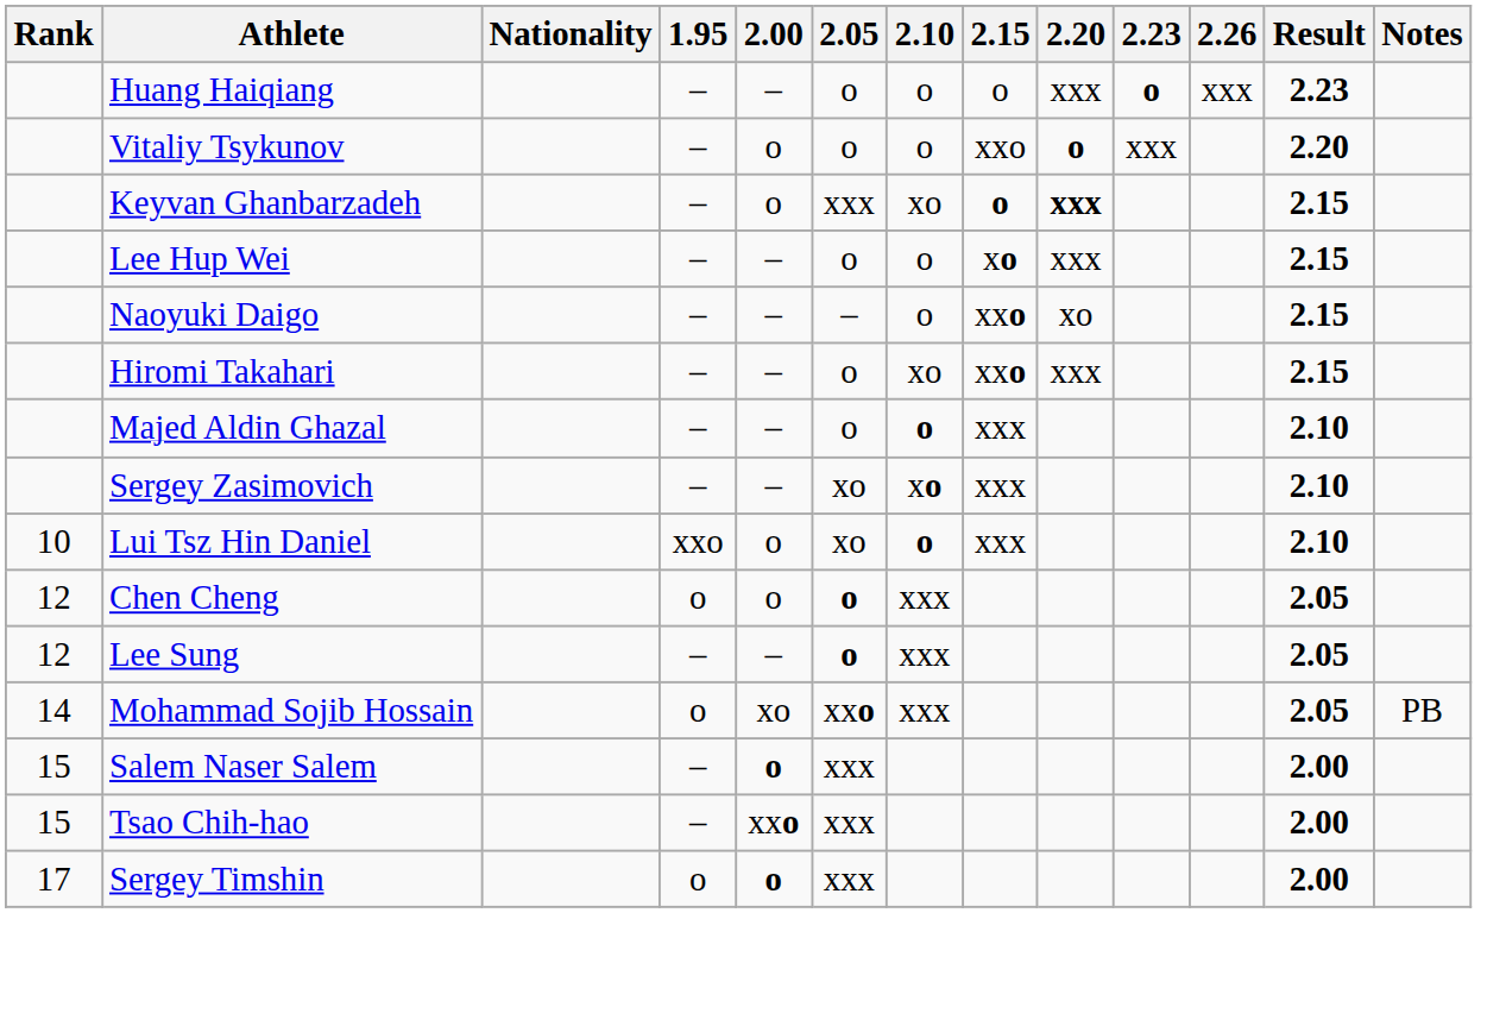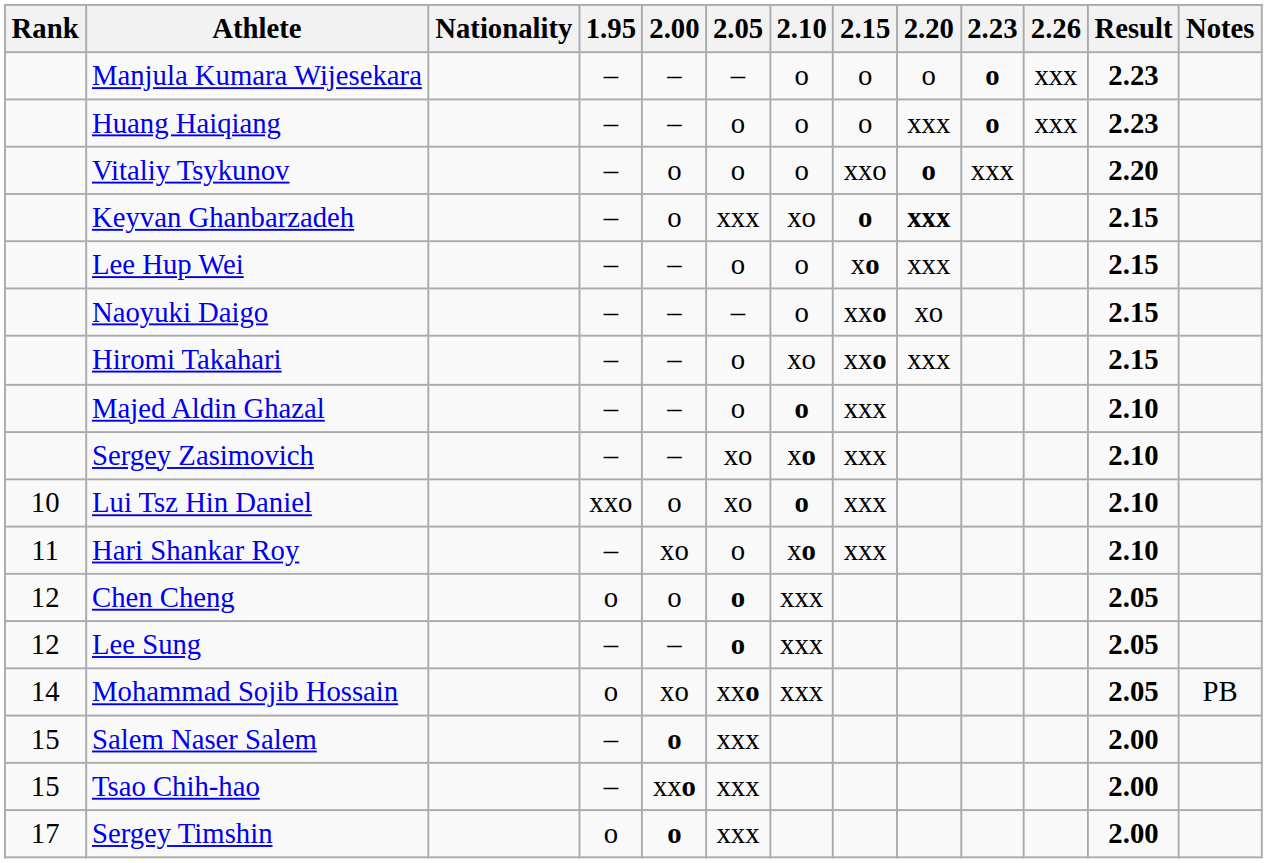 <table class="wikitable sortable" style="text-align:center;font-size:95%">
 <tr>
 <th>Rank</th>
 <th>Athlete</th>
 <th>Nationality</th>
 <th>1.95</th>
 <th>2.00</th>
 <th>2.05</th>
 <th>2.10</th>
 <th>2.15</th>
 <th>2.20</th>
 <th>2.23</th>
 <th>2.26</th>
 <th>Result</th>
 <th>Notes</th>
+</tr>
+<tr>
+<td></td>
+<td align="left"><a href='#'>Manjula Kumara Wijesekara</a></td>
+<td align=left></td>
+<td>–</td>
+<td>–</td>
+<td>–</td>
+<td>o</td>
+<td>o</td>
+<td>o</td>
+<td><strong>o</strong></td>
+<td>xxx</td>
+<td><strong>2.23</strong></td>
+<td></td>
 </tr>
 <tr>
 <td></td>
 <td align="left"><a href='#'>Huang Haiqiang</a></td>
 <td align=left></td>
 <td>–</td>
 <td>–</td>
 <td>o</td>
 <td>o</td>
 <td>o</td>
 <td>xxx</td>
 <td><strong>o</strong></td>
 <td>xxx</td>
 <td><strong>2.23</strong></td>
 <td></td>
 </tr>
 <tr>
 <td></td>
 <td align="left"><a href='#'>Vitaliy Tsykunov</a></td>
 <td align=left></td>
 <td>–</td>
 <td>o</td>
 <td>o</td>
 <td>o</td>
 <td>xxo</td>
 <td><strong>o</strong></td>
 <td>xxx</td>
 <td></td>
 <td><strong>2.20</strong></td>
 <td></td>
 </tr>
 <tr>
 <td></td>
 <td align="left"><a href='#'>Keyvan Ghanbarzadeh</a></td>
 <td align=left></td>
 <td>–</td>
 <td>o</td>
 <td>xxx</td>
 <td>xo</td>
 <td><strong>o</strong></td>
 <td><strong>xxx</strong></td>
 <td></td>
 <td></td>
 <td><strong>2.15</strong></td>
 <td></td>
 </tr>
 <tr>
 <td></td>
 <td align="left"><a href='#'>Lee Hup Wei</a></td>
 <td align=left></td>
 <td>–</td>
 <td>–</td>
 <td>o</td>
 <td>o</td>
 <td>x<strong>o</strong></td>
 <td>xxx</td>
 <td></td>
 <td></td>
 <td><strong>2.15</strong></td>
 <td></td>
 </tr>
 <tr>
 <td></td>
 <td align="left"><a href='#'>Naoyuki Daigo</a></td>
 <td align=left></td>
 <td>–</td>
 <td>–</td>
 <td>–</td>
 <td>o</td>
 <td>xx<strong>o</strong></td>
 <td>xo</td>
 <td></td>
 <td></td>
 <td><strong>2.15</strong></td>
 <td></td>
 </tr>
 <tr>
 <td></td>
 <td align="left"><a href='#'>Hiromi Takahari</a></td>
 <td align=left></td>
 <td>–</td>
 <td>–</td>
 <td>o</td>
 <td>xo</td>
 <td>xx<strong>o</strong></td>
 <td>xxx</td>
 <td></td>
 <td></td>
 <td><strong>2.15</strong></td>
 <td></td>
 </tr>
 <tr>
 <td></td>
 <td align="left"><a href='#'>Majed Aldin Ghazal</a></td>
 <td align=left></td>
 <td>–</td>
 <td>–</td>
 <td>o</td>
 <td><strong>o</strong></td>
 <td>xxx</td>
 <td></td>
 <td></td>
 <td></td>
 <td><strong>2.10</strong></td>
 <td></td>
 </tr>
 <tr>
 <td></td>
 <td align="left"><a href='#'>Sergey Zasimovich</a></td>
 <td align=left></td>
 <td>–</td>
 <td>–</td>
 <td>xo</td>
 <td>x<strong>o</strong></td>
 <td>xxx</td>
 <td></td>
 <td></td>
 <td></td>
 <td><strong>2.10</strong></td>
 <td></td>
 </tr>
 <tr>
 <td>10</td>
 <td align="left"><a href='#'>Lui Tsz Hin Daniel</a></td>
 <td align=left></td>
 <td>xxo</td>
 <td>o</td>
 <td>xo</td>
 <td><strong>o</strong></td>
 <td>xxx</td>
 <td></td>
 <td></td>
 <td></td>
 <td><strong>2.10</strong></td>
 <td></td>
 </tr>
 <tr>
+<td>11</td>
+<td align="left"><a href='#'>Hari Shankar Roy</a></td>
+<td align=left></td>
+<td>–</td>
+<td>xo</td>
+<td>o</td>
+<td>x<strong>o</strong></td>
+<td>xxx</td>
+<td></td>
+<td></td>
+<td></td>
+<td><strong>2.10</strong></td>
+<td></td>
+</tr>
+<tr>
 <td>12</td>
 <td align="left"><a href='#'>Chen Cheng</a></td>
 <td align=left></td>
 <td>o</td>
 <td>o</td>
 <td><strong>o</strong></td>
 <td>xxx</td>
 <td></td>
 <td></td>
 <td></td>
 <td></td>
 <td><strong>2.05</strong></td>
 <td></td>
 </tr>
 <tr>
 <td>12</td>
 <td align="left"><a href='#'>Lee Sung</a></td>
 <td align=left></td>
 <td>–</td>
 <td>–</td>
 <td><strong>o</strong></td>
 <td>xxx</td>
 <td></td>
 <td></td>
 <td></td>
 <td></td>
 <td><strong>2.05</strong></td>
 <td></td>
 </tr>
 <tr>
 <td>14</td>
 <td align="left"><a href='#'>Mohammad Sojib Hossain</a></td>
 <td align=left></td>
 <td>o</td>
 <td>xo</td>
 <td>xx<strong>o</strong></td>
 <td>xxx</td>
 <td></td>
 <td></td>
 <td></td>
 <td></td>
 <td><strong>2.05</strong></td>
 <td>PB</td>
 </tr>
 <tr>
 <td>15</td>
 <td align="left"><a href='#'>Salem Naser Salem</a></td>
 <td align=left></td>
 <td>–</td>
 <td><strong>o</strong></td>
 <td>xxx</td>
 <td></td>
 <td></td>
 <td></td>
 <td></td>
 <td></td>
 <td><strong>2.00</strong></td>
 <td></td>
 </tr>
 <tr>
 <td>15</td>
 <td align="left"><a href='#'>Tsao Chih-hao</a></td>
 <td align=left></td>
 <td>–</td>
 <td>xx<strong>o</strong></td>
 <td>xxx</td>
 <td></td>
 <td></td>
 <td></td>
 <td></td>
 <td></td>
 <td><strong>2.00</strong></td>
 <td></td>
 </tr>
 <tr>
 <td>17</td>
 <td align="left"><a href='#'>Sergey Timshin</a></td>
 <td align=left></td>
 <td>o</td>
 <td><strong>o</strong></td>
 <td>xxx</td>
 <td></td>
 <td></td>
 <td></td>
 <td></td>
 <td></td>
 <td><strong>2.00</strong></td>
 <td></td>
 </tr>
 </table>
